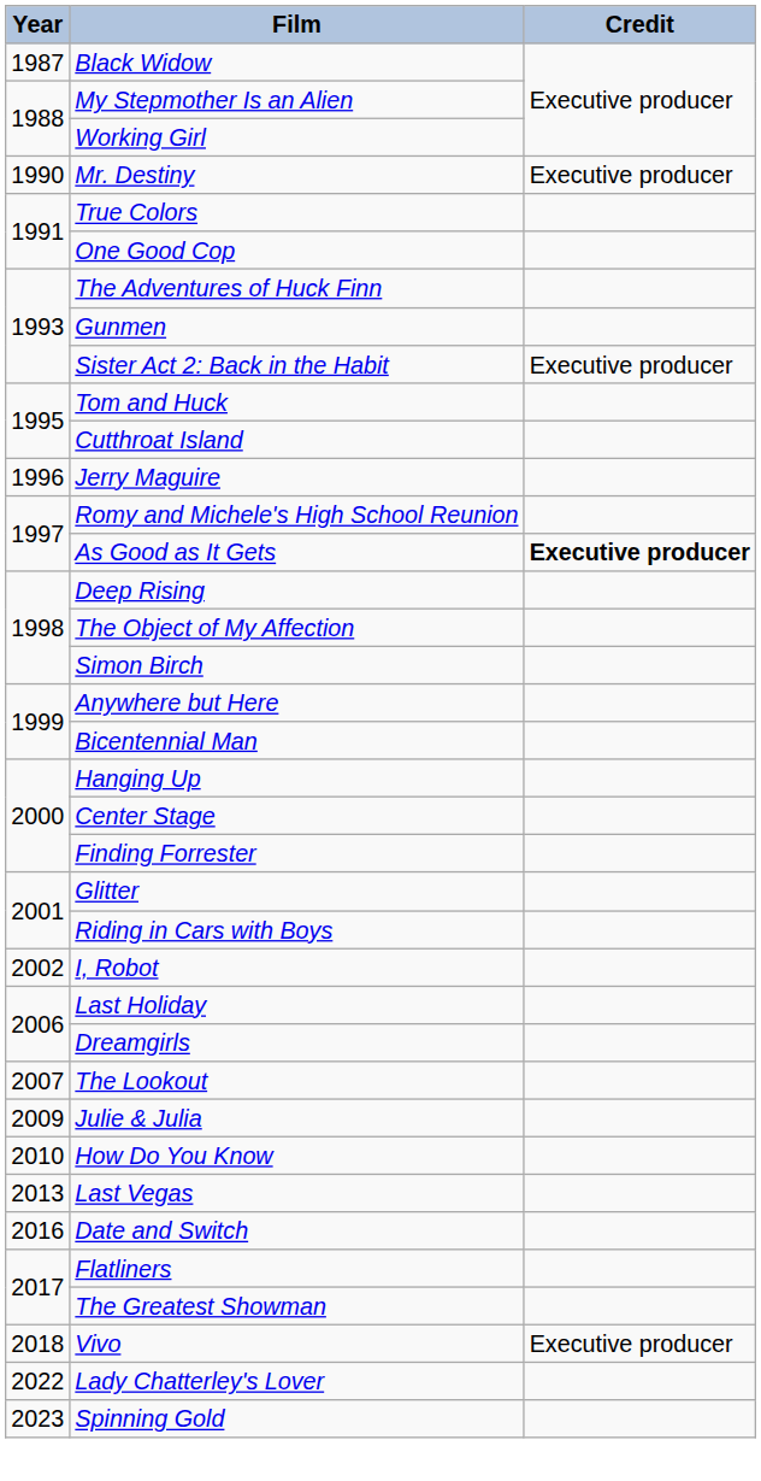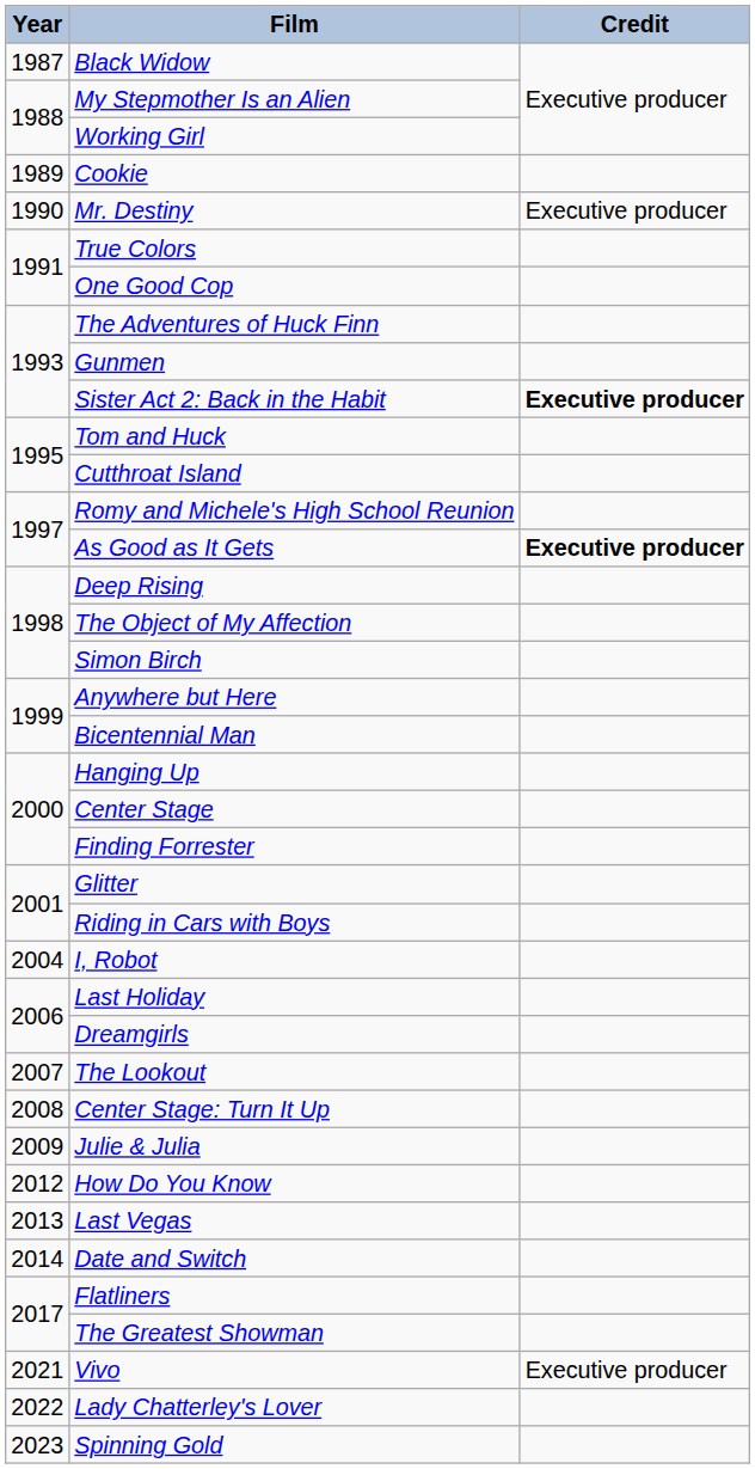 <table class="wikitable" style="font-size:95%;">
 <tr>
 <th style="background:#B0C4DE;">Year</th>
 <th style="background:#B0C4DE;">Film</th>
 <th style="background:#B0C4DE;">Credit</th>
 </tr>
 <tr>
 <td>1987</td>
 <td><em><a href='#'>Black Widow</a></em></td>
 <td rowspan=3>Executive producer</td>
 </tr>
 <tr>
 <td rowspan=2>1988</td>
 <td><em><a href='#'>My Stepmother Is an Alien</a></em></td>
 </tr>
 <tr>
 <td><em><a href='#'>Working Girl</a></em></td>
+</tr>
+<tr>
+<td>1989</td>
+<td><em><a href='#'>Cookie</a></em></td>
+<td></td>
 </tr>
 <tr>
 <td>1990</td>
 <td><em><a href='#'>Mr. Destiny</a></em></td>
 <td>Executive producer</td>
 </tr>
 <tr>
 <td rowspan=2>1991</td>
 <td><em><a href='#'>True Colors</a></em></td>
 <td></td>
 </tr>
 <tr>
 <td><em><a href='#'>One Good Cop</a></em></td>
 <td></td>
 </tr>
 <tr>
 <td rowspan=3>1993</td>
 <td><em><a href='#'>The Adventures of Huck Finn</a></em></td>
 <td></td>
 </tr>
 <tr>
 <td><em><a href='#'>Gunmen</a></em></td>
 <td></td>
 </tr>
 <tr>
 <td><em><a href='#'>Sister Act 2: Back in the Habit</a></em></td>
-<td>Executive producer</td>
+<td><strong>Executive producer</strong></td>
 </tr>
 <tr>
 <td rowspan=2>1995</td>
 <td><em><a href='#'>Tom and Huck</a></em></td>
 <td></td>
 </tr>
 <tr>
 <td><em><a href='#'>Cutthroat Island</a></em></td>
-<td></td>
-</tr>
-<tr>
-<td>1996</td>
-<td><em><a href='#'>Jerry Maguire</a></em></td>
 <td></td>
 </tr>
 <tr>
 <td rowspan=2>1997</td>
 <td><em><a href='#'>Romy and Michele's High School Reunion</a></em></td>
 <td></td>
 </tr>
 <tr>
 <td><em><a href='#'>As Good as It Gets</a></em></td>
 <td><strong>Executive producer</strong></td>
 </tr>
 <tr>
 <td rowspan=3>1998</td>
 <td><em><a href='#'>Deep Rising</a></em></td>
 <td></td>
 </tr>
 <tr>
 <td><em><a href='#'>The Object of My Affection</a></em></td>
 <td></td>
 </tr>
 <tr>
 <td><em><a href='#'>Simon Birch</a></em></td>
 <td></td>
 </tr>
 <tr>
 <td rowspan=2>1999</td>
 <td><em><a href='#'>Anywhere but Here</a></em></td>
 <td></td>
 </tr>
 <tr>
 <td><em><a href='#'>Bicentennial Man</a></em></td>
 <td></td>
 </tr>
 <tr>
 <td rowspan=3>2000</td>
 <td><em><a href='#'>Hanging Up</a></em></td>
 <td></td>
 </tr>
 <tr>
 <td><em><a href='#'>Center Stage</a></em></td>
 <td></td>
 </tr>
 <tr>
 <td><em><a href='#'>Finding Forrester</a></em></td>
 <td></td>
 </tr>
 <tr>
 <td rowspan=2>2001</td>
 <td><em><a href='#'>Glitter</a></em></td>
 <td></td>
 </tr>
 <tr>
 <td><em><a href='#'>Riding in Cars with Boys</a></em></td>
 <td></td>
 </tr>
 <tr>
-<td>2002</td>
+<td>2004</td>
 <td><em><a href='#'>I, Robot</a></em></td>
 <td></td>
 </tr>
 <tr>
 <td rowspan=2>2006</td>
 <td><em><a href='#'>Last Holiday</a></em></td>
 <td></td>
 </tr>
 <tr>
 <td><em><a href='#'>Dreamgirls</a></em></td>
 <td></td>
 </tr>
 <tr>
 <td>2007</td>
 <td><em><a href='#'>The Lookout</a></em></td>
 <td></td>
 </tr>
 <tr>
+<td>2008</td>
+<td><em><a href='#'>Center Stage: Turn It Up</a></em></td>
+<td></td>
+</tr>
+<tr>
 <td>2009</td>
 <td><em><a href='#'>Julie & Julia</a></em></td>
 <td></td>
 </tr>
 <tr>
-<td>2010</td>
+<td>2012</td>
 <td><em><a href='#'>How Do You Know</a></em></td>
 <td></td>
 </tr>
 <tr>
 <td>2013</td>
 <td><em><a href='#'>Last Vegas</a></em></td>
 <td></td>
 </tr>
 <tr>
-<td>2016</td>
+<td>2014</td>
 <td><em><a href='#'>Date and Switch</a></em></td>
 <td></td>
 </tr>
 <tr>
 <td rowspan=2>2017</td>
 <td><em><a href='#'>Flatliners</a></em></td>
 <td></td>
 </tr>
 <tr>
 <td><em><a href='#'>The Greatest Showman</a></em></td>
 <td></td>
 </tr>
 <tr>
-<td>2018</td>
+<td>2021</td>
 <td><em><a href='#'>Vivo</a></em></td>
 <td>Executive producer</td>
 </tr>
 <tr>
 <td>2022</td>
 <td><em><a href='#'>Lady Chatterley's Lover</a></em></td>
 <td></td>
 </tr>
 <tr>
 <td>2023</td>
 <td><em><a href='#'>Spinning Gold</a></em></td>
 <td></td>
 </tr>
 </table>
